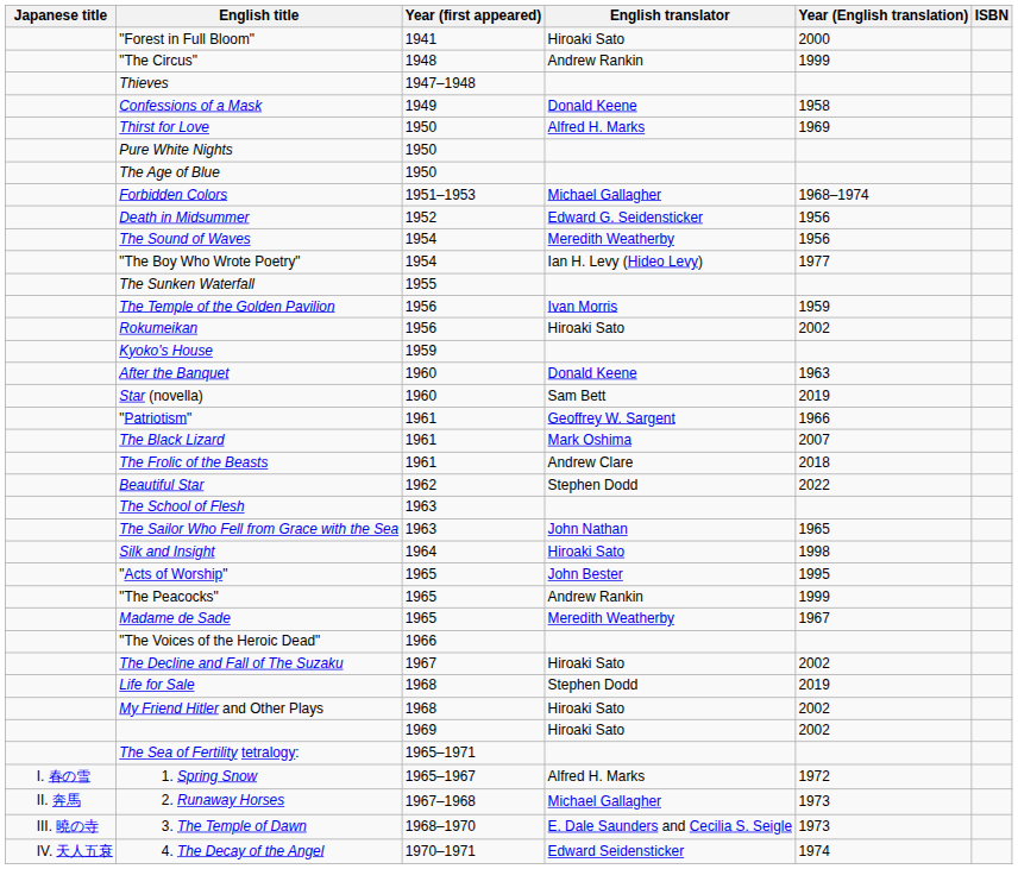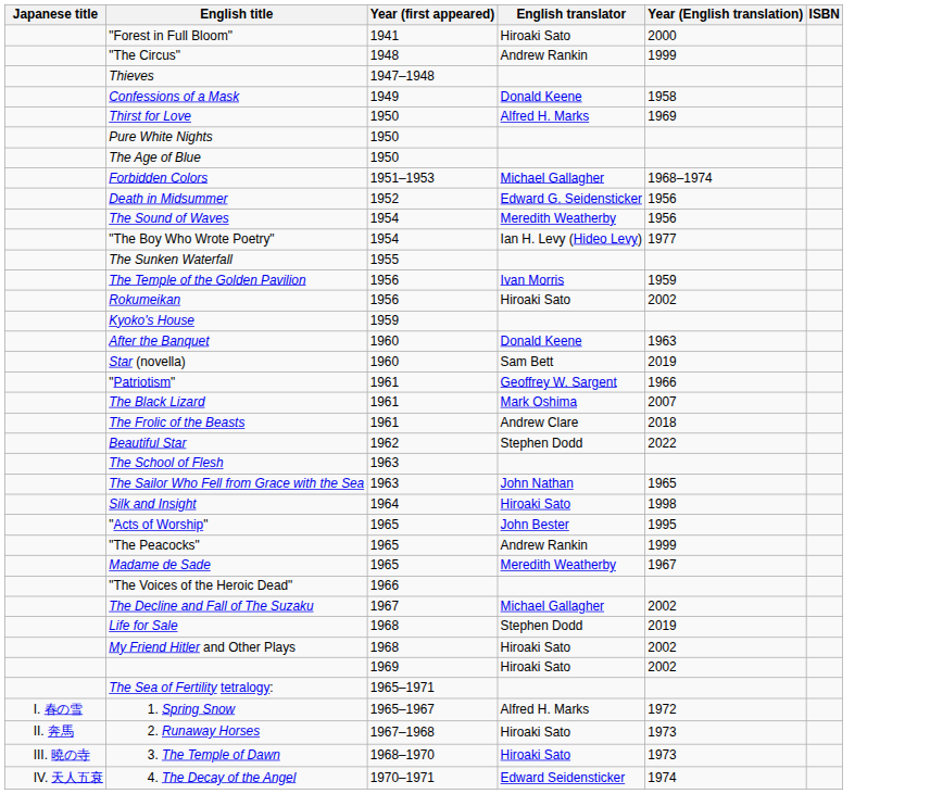 <table class="wikitable sortable">
 <tr>
 <th>Japanese title</th>
 <th>English title</th>
 <th>Year (first appeared)</th>
 <th>English translator</th>
 <th>Year (English translation)</th>
 <th>ISBN</th>
 </tr>
 <tr>
 <td></td>
 <td>"Forest in Full Bloom"</td>
 <td>1941</td>
 <td>Hiroaki Sato</td>
 <td>2000</td>
 <td> </td>
 </tr>
 <tr>
 <td></td>
 <td>"The Circus"</td>
 <td>1948</td>
 <td>Andrew Rankin</td>
 <td>1999</td>
 <td></td>
 </tr>
 <tr>
 <td></td>
 <td><em>Thieves</em></td>
 <td>1947–1948</td>
 <td> </td>
 <td></td>
 <td></td>
 </tr>
 <tr>
 <td></td>
 <td><em><a href='#'>Confessions of a Mask</a></em></td>
 <td>1949</td>
 <td><a href='#'>Donald Keene</a></td>
 <td>1958</td>
 <td></td>
 </tr>
 <tr>
 <td></td>
 <td><em><a href='#'>Thirst for Love</a></em></td>
 <td>1950</td>
 <td><a href='#'>Alfred H. Marks</a></td>
 <td>1969</td>
 <td></td>
 </tr>
 <tr>
 <td></td>
 <td><em>Pure White Nights</em></td>
 <td>1950</td>
 <td> </td>
 <td></td>
 <td></td>
 </tr>
 <tr>
 <td></td>
 <td><em>The Age of Blue</em></td>
 <td>1950</td>
 <td> </td>
 <td></td>
 <td></td>
 </tr>
 <tr>
 <td></td>
 <td><em><a href='#'>Forbidden Colors</a></em></td>
 <td>1951–1953</td>
 <td><a href='#'>Michael Gallagher</a></td>
 <td>1968–1974</td>
 <td></td>
 </tr>
 <tr>
 <td></td>
 <td><em><a href='#'>Death in Midsummer</a></em></td>
 <td>1952</td>
 <td><a href='#'>Edward G. Seidensticker</a></td>
 <td>1956</td>
 <td></td>
 </tr>
 <tr>
 <td></td>
 <td><em><a href='#'>The Sound of Waves</a></em></td>
 <td>1954</td>
 <td><a href='#'>Meredith Weatherby</a></td>
 <td>1956</td>
 <td></td>
 </tr>
 <tr>
 <td></td>
 <td>"The Boy Who Wrote Poetry"</td>
 <td>1954</td>
 <td>Ian H. Levy (<a href='#'>Hideo Levy</a>)</td>
 <td>1977</td>
 <td></td>
 </tr>
 <tr>
 <td></td>
 <td><em>The Sunken Waterfall</em></td>
 <td>1955</td>
 <td> </td>
 <td></td>
 <td></td>
 </tr>
 <tr>
 <td></td>
 <td><em><a href='#'>The Temple of the Golden Pavilion</a></em></td>
 <td>1956</td>
 <td><a href='#'>Ivan Morris</a></td>
 <td>1959</td>
 <td></td>
 </tr>
 <tr>
 <td></td>
 <td><em><a href='#'>Rokumeikan</a></em></td>
 <td>1956</td>
 <td>Hiroaki Sato</td>
 <td>2002</td>
 <td></td>
 </tr>
 <tr>
 <td></td>
 <td><em><a href='#'>Kyoko's House</a></em></td>
 <td>1959</td>
 <td> </td>
 <td></td>
 <td></td>
 </tr>
 <tr>
 <td></td>
 <td><em><a href='#'>After the Banquet</a></em></td>
 <td>1960</td>
 <td><a href='#'>Donald Keene</a></td>
 <td>1963</td>
 <td></td>
 </tr>
 <tr>
 <td></td>
 <td><em><a href='#'>Star</a></em> (novella)</td>
 <td>1960</td>
 <td>Sam Bett</td>
 <td>2019</td>
 <td></td>
 </tr>
 <tr>
 <td></td>
 <td>"<a href='#'>Patriotism</a>"</td>
 <td>1961</td>
 <td><a href='#'>Geoffrey W. Sargent</a></td>
 <td>1966</td>
 <td></td>
 </tr>
 <tr>
 <td></td>
 <td><em><a href='#'>The Black Lizard</a></em></td>
 <td>1961</td>
 <td><a href='#'>Mark Oshima</a></td>
 <td>2007</td>
 <td></td>
 </tr>
 <tr>
 <td></td>
 <td><em><a href='#'>The Frolic of the Beasts</a></em></td>
 <td>1961</td>
 <td>Andrew Clare</td>
 <td>2018</td>
 <td></td>
 </tr>
 <tr>
 <td></td>
 <td><em><a href='#'>Beautiful Star</a></em></td>
 <td>1962</td>
 <td>Stephen Dodd</td>
 <td>2022</td>
 <td></td>
 </tr>
 <tr>
 <td></td>
 <td><em><a href='#'>The School of Flesh</a></em></td>
 <td>1963</td>
 <td> </td>
 <td></td>
 <td></td>
 </tr>
 <tr>
 <td></td>
 <td><em><a href='#'>The Sailor Who Fell from Grace with the Sea</a></em></td>
 <td>1963</td>
 <td><a href='#'>John Nathan</a></td>
 <td>1965</td>
 <td></td>
 </tr>
 <tr>
 <td></td>
 <td><em><a href='#'>Silk and Insight</a></em></td>
 <td>1964</td>
 <td><a href='#'>Hiroaki Sato</a></td>
 <td>1998</td>
 <td></td>
 </tr>
 <tr>
 <td></td>
 <td>"<a href='#'>Acts of Worship</a>"</td>
 <td>1965</td>
 <td><a href='#'>John Bester</a></td>
 <td>1995</td>
 <td></td>
 </tr>
 <tr>
 <td></td>
 <td>"The Peacocks"</td>
 <td>1965</td>
 <td>Andrew Rankin</td>
 <td>1999</td>
 <td></td>
 </tr>
 <tr>
 <td></td>
 <td><em><a href='#'>Madame de Sade</a></em></td>
 <td>1965</td>
 <td><a href='#'>Meredith Weatherby</a></td>
 <td>1967</td>
 <td></td>
 </tr>
 <tr>
 <td></td>
 <td>"The Voices of the Heroic Dead"</td>
 <td>1966</td>
 <td> </td>
 <td></td>
 <td></td>
 </tr>
 <tr>
 <td></td>
 <td><em><a href='#'>The Decline and Fall of The Suzaku</a></em></td>
 <td>1967</td>
-<td>Hiroaki Sato</td>
+<td><a href='#'>Michael Gallagher</a></td>
 <td>2002</td>
 <td></td>
 </tr>
 <tr>
 <td></td>
 <td><em><a href='#'>Life for Sale</a></em></td>
 <td>1968</td>
 <td>Stephen Dodd</td>
 <td>2019</td>
 <td></td>
 </tr>
 <tr>
 <td></td>
 <td><em><a href='#'>My Friend Hitler</a></em> and Other Plays</td>
 <td>1968</td>
 <td>Hiroaki Sato</td>
 <td>2002</td>
 <td></td>
 </tr>
 <tr>
 <td></td>
 <td></td>
 <td>1969</td>
 <td>Hiroaki Sato</td>
 <td>2002</td>
 <td></td>
 </tr>
 <tr>
 <td></td>
 <td><em><a href='#'>The Sea of Fertility</a></em> <a href='#'>tetralogy</a>:</td>
 <td>1965–1971</td>
 <td> </td>
 <td></td>
 <td></td>
 </tr>
 <tr>
 <td>　　I. <a href='#'>春の雪</a></td>
 <td>　　　1. <em><a href='#'>Spring Snow</a></em></td>
 <td>1965–1967</td>
 <td>Alfred H. Marks</td>
 <td>1972</td>
 <td></td>
 </tr>
 <tr>
 <td>　　II. <a href='#'>奔馬</a></td>
 <td>　　　2. <em><a href='#'>Runaway Horses</a></em></td>
 <td>1967–1968</td>
-<td><a href='#'>Michael Gallagher</a></td>
+<td>Hiroaki Sato</td>
 <td>1973</td>
 <td></td>
 </tr>
 <tr>
 <td>　　III. <a href='#'>曉の寺</a></td>
 <td>　　　3. <em><a href='#'>The Temple of Dawn</a></em></td>
 <td>1968–1970</td>
-<td><a href='#'>E. Dale Saunders</a> and <a href='#'>Cecilia S. Seigle</a></td>
+<td><a href='#'>Hiroaki Sato</a></td>
 <td>1973</td>
 <td></td>
 </tr>
 <tr>
 <td>　　IV. <a href='#'>天人五衰</a></td>
 <td>　　　4. <em><a href='#'>The Decay of the Angel</a></em></td>
 <td>1970–1971</td>
 <td><a href='#'>Edward Seidensticker</a></td>
 <td>1974</td>
 <td></td>
 </tr>
 </table>
